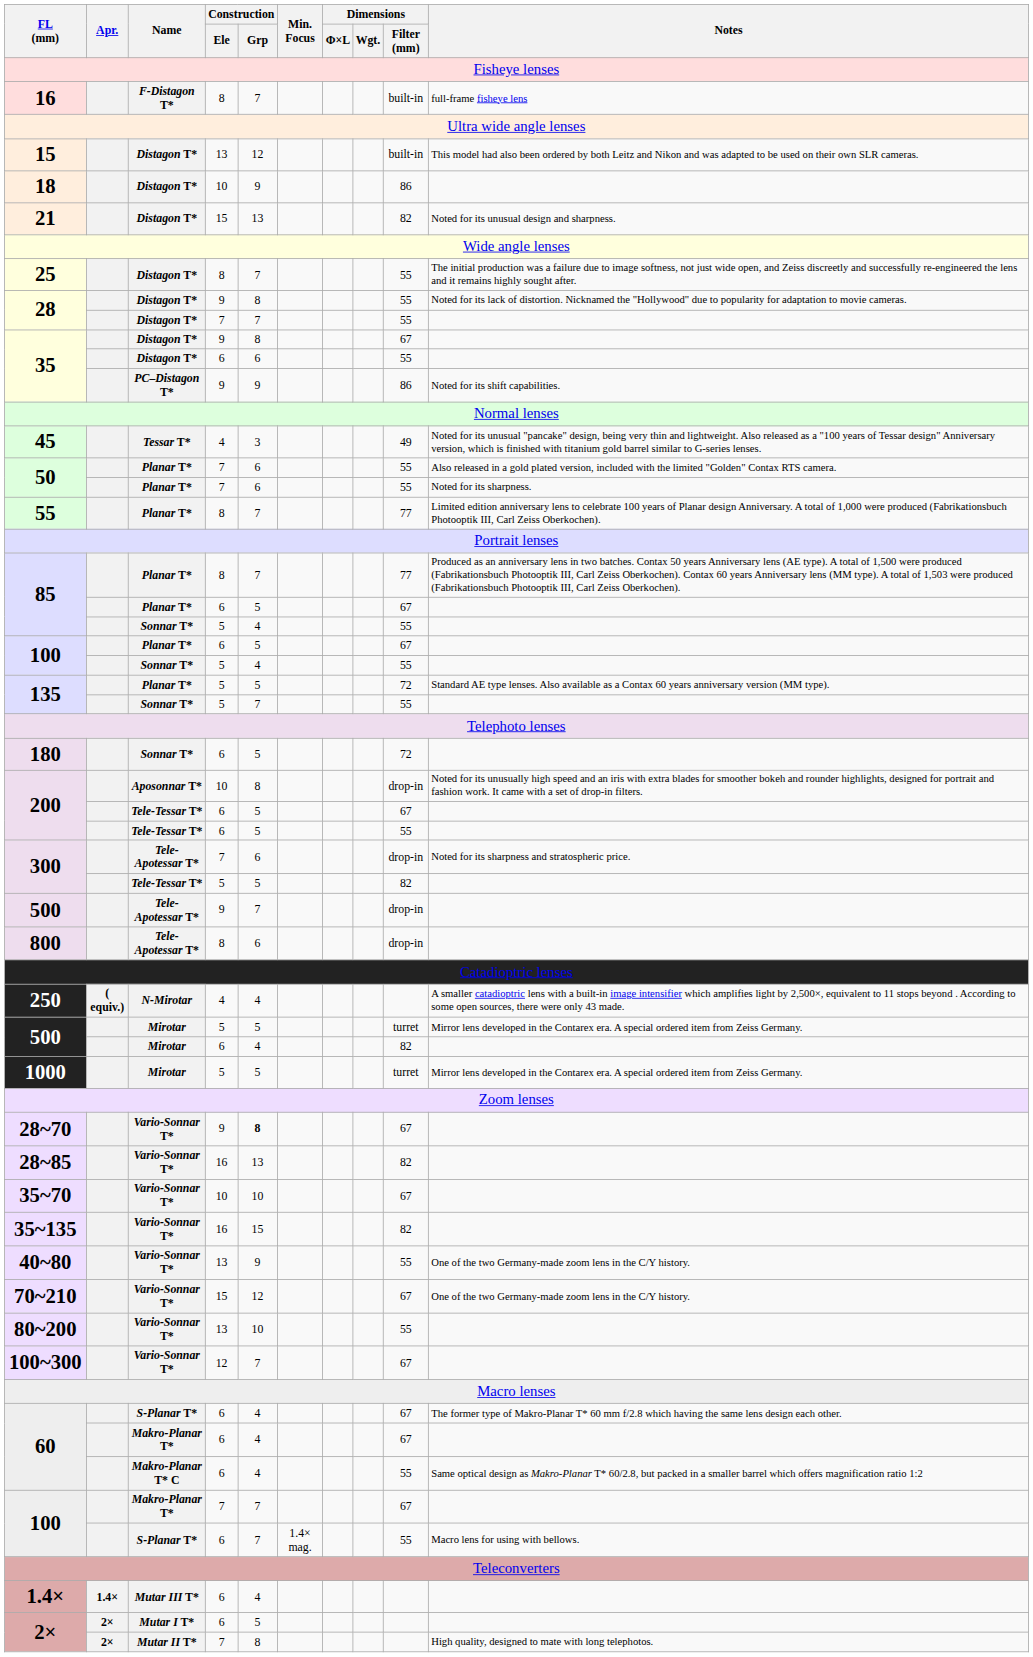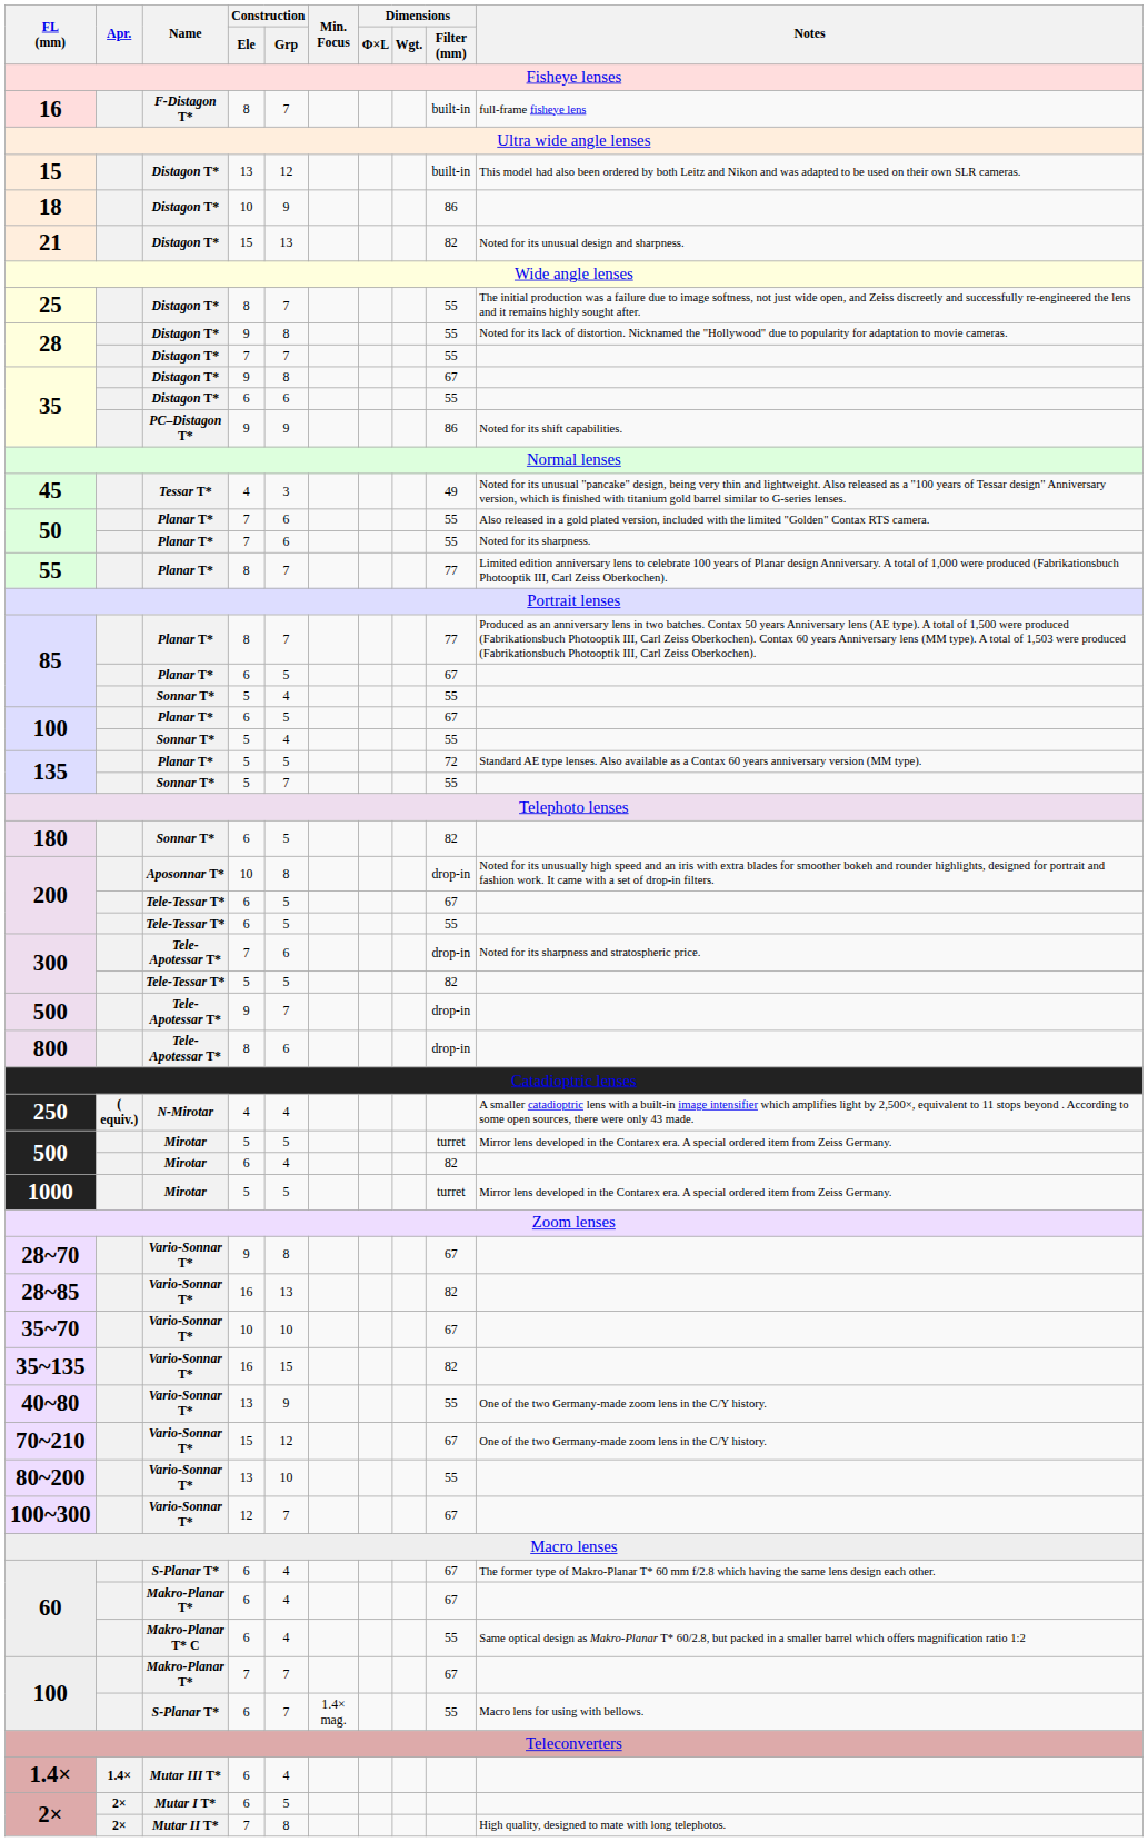 <table class="wikitable sortable" style="font-size:90%;text-align:center;">
 <tr>
 <th rowspan=2><a href='#'>FL</a><br>(mm)</th>
 <th rowspan=2><a href='#'>Apr.</a></th>
 <th rowspan=2>Name</th>
 <th colspan=2>Construction</th>
 <th rowspan=2>Min. Focus</th>
 <th colspan=3>Dimensions</th>
 <th rowspan=2 class="unsortable">Notes</th>
 </tr>
 <tr>
 <th>Ele</th>
 <th>Grp</th>
 <th>Φ×L</th>
 <th>Wgt.</th>
 <th>Filter (mm)</th>
 </tr>
 <tr>
 <td colspan=10 style="font-size:125%;background:#fdd;" data-sort-value="zzza"><a href='#'>Fisheye lenses</a></td>
 </tr>
 <tr>
 <th style="background:#fdd;font-size:175%;">16</th>
 <th></th>
 <th><em>F-Distagon</em> T*</th>
 <td>8</td>
 <td>7</td>
 <td></td>
 <td></td>
 <td></td>
 <td>built-in</td>
 <td style="font-size:90%;text-align:left">full-frame <a href='#'>fisheye lens</a></td>
 </tr>
 <tr>
 <td colspan=10 style="font-size:125%;background:#fed;" data-sort-value="zzzb"><a href='#'>Ultra wide angle lenses</a></td>
 </tr>
 <tr>
 <th style="background:#fed;font-size:175%;">15</th>
 <th></th>
 <th><em>Distagon</em> T*</th>
 <td>13</td>
 <td>12</td>
 <td></td>
 <td></td>
 <td></td>
 <td>built-in</td>
 <td style="font-size:90%;text-align:left"> This model had also been ordered by both Leitz and Nikon and was adapted to be used on their own SLR cameras.</td>
 </tr>
 <tr>
 <th style="background:#fed;font-size:175%;">18</th>
 <th></th>
 <th><em>Distagon</em> T*</th>
 <td>10</td>
 <td>9</td>
 <td></td>
 <td></td>
 <td></td>
 <td>86</td>
 <td style="font-size:90%;text-align:left"></td>
 </tr>
 <tr>
 <th style="background:#fed;font-size:175%;">21</th>
 <th></th>
 <th><em>Distagon</em> T*</th>
 <td>15</td>
 <td>13</td>
 <td></td>
 <td></td>
 <td></td>
 <td>82</td>
 <td style="font-size:90%;text-align:left"> Noted for its unusual design and sharpness.</td>
 </tr>
 <tr>
 <td colspan=10 style="font-size:125%;background:#ffd;" data-sort-value="zzzc"><a href='#'>Wide angle lenses</a></td>
 </tr>
 <tr>
 <th style="background:#ffd;font-size:175%;">25</th>
 <th></th>
 <th><em>Distagon</em> T*</th>
 <td>8</td>
 <td>7</td>
 <td></td>
 <td></td>
 <td></td>
 <td>55</td>
 <td style="font-size:90%;text-align:left"> The initial production was a failure due to image softness, not just wide open, and Zeiss discreetly and successfully re-engineered the lens and it remains highly sought after.</td>
 </tr>
 <tr>
 <th style="background:#ffd;font-size:175%;" rowspan=2>28</th>
 <th></th>
 <th><em>Distagon</em> T*</th>
 <td>9</td>
 <td>8</td>
 <td></td>
 <td></td>
 <td></td>
 <td>55</td>
 <td style="font-size:90%;text-align:left"> Noted for its lack of distortion. Nicknamed the "Hollywood" due to popularity for adaptation to movie cameras.</td>
 </tr>
 <tr>
 <th></th>
 <th><em>Distagon</em> T*</th>
 <td>7</td>
 <td>7</td>
 <td></td>
 <td></td>
 <td></td>
 <td>55</td>
 <td style="font-size:90%;text-align:left"></td>
 </tr>
 <tr>
 <th style="background:#ffd;font-size:175%;" rowspan=3>35</th>
 <th></th>
 <th><em>Distagon</em> T*</th>
 <td>9</td>
 <td>8</td>
 <td></td>
 <td></td>
 <td></td>
 <td>67</td>
 <td style="font-size:90%;text-align:left"></td>
 </tr>
 <tr>
 <th></th>
 <th><em>Distagon</em> T*</th>
 <td>6</td>
 <td>6</td>
 <td></td>
 <td></td>
 <td></td>
 <td>55</td>
 <td style="font-size:90%;text-align:left"></td>
 </tr>
 <tr>
 <th></th>
 <th><em>PC–Distagon</em> T*</th>
 <td>9</td>
 <td>9</td>
 <td></td>
 <td></td>
 <td></td>
 <td>86</td>
 <td style="font-size:90%;text-align:left"> Noted for its shift capabilities.</td>
 </tr>
 <tr>
 <td colspan=10 style="font-size:125%;background:#dfd;" data-sort-value="zzzd"><a href='#'>Normal lenses</a></td>
 </tr>
 <tr>
 <th style="background:#dfd;font-size:175%;">45</th>
 <th></th>
 <th><em>Tessar</em> T*</th>
 <td>4</td>
 <td>3</td>
 <td></td>
 <td></td>
 <td></td>
 <td>49</td>
 <td style="font-size:90%;text-align:left"> Noted for its unusual "pancake" design, being very thin and lightweight. Also released as a "100 years of Tessar design" Anniversary version, which is finished with titanium gold barrel similar to G-series lenses.</td>
 </tr>
 <tr>
 <th style="background:#dfd;font-size:175%;" rowspan=2>50</th>
 <th></th>
 <th><em>Planar</em> T*</th>
 <td>7</td>
 <td>6</td>
 <td></td>
 <td></td>
 <td></td>
 <td>55</td>
 <td style="font-size:90%;text-align:left"> Also released in a gold plated version, included with the limited "Golden" Contax RTS camera.</td>
 </tr>
 <tr>
 <th></th>
 <th><em>Planar</em> T*</th>
 <td>7</td>
 <td>6</td>
 <td></td>
 <td></td>
 <td></td>
 <td>55</td>
 <td style="font-size:90%;text-align:left"> Noted for its sharpness.</td>
 </tr>
 <tr>
 <th style="background:#dfd;font-size:175%;">55</th>
 <th></th>
 <th><em>Planar</em> T*</th>
 <td>8</td>
 <td>7</td>
 <td></td>
 <td></td>
 <td></td>
 <td>77</td>
 <td style="font-size:90%;text-align:left">Limited edition anniversary lens to celebrate 100 years of Planar design Anniversary. A total of 1,000 were produced (Fabrikationsbuch Photooptik III, Carl Zeiss Oberkochen).</td>
 </tr>
 <tr>
 <td colspan=10 style="font-size:125%;background:#ddf;" data-sort-value="zzze"><a href='#'>Portrait lenses</a></td>
 </tr>
 <tr>
 <th style="background:#ddf;font-size:175%;" rowspan=3>85</th>
 <th></th>
 <th><em>Planar</em> T*</th>
 <td>8</td>
 <td>7</td>
 <td></td>
 <td></td>
 <td></td>
 <td>77</td>
 <td style="font-size:90%;text-align:left"> Produced as an anniversary lens in two batches. Contax 50 years Anniversary lens (AE type). A total of 1,500 were produced (Fabrikationsbuch Photooptik III, Carl Zeiss Oberkochen). Contax 60 years Anniversary lens (MM type). A total of 1,503 were produced (Fabrikationsbuch Photooptik III, Carl Zeiss Oberkochen).</td>
 </tr>
 <tr>
 <th></th>
 <th><em>Planar</em> T*</th>
 <td>6</td>
 <td>5</td>
 <td></td>
 <td></td>
 <td></td>
 <td>67</td>
 <td style="font-size:90%;text-align:left"></td>
 </tr>
 <tr>
 <th></th>
 <th><em>Sonnar</em> T*</th>
 <td>5</td>
 <td>4</td>
 <td></td>
 <td></td>
 <td></td>
 <td>55</td>
 <td style="font-size:90%;text-align:left"></td>
 </tr>
 <tr>
 <th style="background:#ddf;font-size:175%;" rowspan=2>100</th>
 <th></th>
 <th><em>Planar</em> T*</th>
 <td>6</td>
 <td>5</td>
 <td></td>
 <td></td>
 <td></td>
 <td>67</td>
 <td style="font-size:90%;text-align:left"></td>
 </tr>
 <tr>
 <th></th>
 <th><em>Sonnar</em> T*</th>
 <td>5</td>
 <td>4</td>
 <td></td>
 <td></td>
 <td></td>
 <td>55</td>
 <td style="font-size:90%;text-align:left"></td>
 </tr>
 <tr>
 <th style="background:#ddf;font-size:175%;" rowspan=2>135</th>
 <th></th>
 <th><em>Planar</em> T*</th>
 <td>5</td>
 <td>5</td>
 <td></td>
 <td></td>
 <td></td>
 <td>72</td>
 <td style="font-size:90%;text-align:left"> Standard AE type lenses. Also available as a Contax 60 years anniversary version (MM type).</td>
 </tr>
 <tr>
 <th></th>
 <th><em>Sonnar</em> T*</th>
 <td>5</td>
 <td>7</td>
 <td></td>
 <td></td>
 <td></td>
 <td>55</td>
 <td style="font-size:90%;text-align:left"></td>
 </tr>
 <tr>
 <td colspan=10 style="font-size:125%;background:#ede;" data-sort-value="zzzf"><a href='#'>Telephoto lenses</a></td>
 </tr>
 <tr>
 <th style="background:#ede;font-size:175%;">180</th>
 <th></th>
 <th><em>Sonnar</em> T*</th>
 <td>6</td>
 <td>5</td>
 <td></td>
 <td></td>
 <td></td>
-<td>72</td>
+<td>82</td>
 <td style="font-size:90%;text-align:left"></td>
 </tr>
 <tr>
 <th style="background:#ede;font-size:175%;" rowspan=3>200</th>
 <th></th>
 <th><em>Aposonnar</em> T*</th>
 <td>10</td>
 <td>8</td>
 <td></td>
 <td></td>
 <td></td>
 <td>drop-in</td>
 <td style="font-size:90%;text-align:left"> Noted for its unusually high speed and an iris with extra blades for smoother bokeh and rounder highlights, designed for portrait and fashion work. It came with a set of drop-in filters.</td>
 </tr>
 <tr>
 <th></th>
 <th><em>Tele-Tessar</em> T*</th>
 <td>6</td>
 <td>5</td>
 <td></td>
 <td></td>
 <td></td>
 <td>67</td>
 <td style="font-size:90%;text-align:left"></td>
 </tr>
 <tr>
 <th></th>
 <th><em>Tele-Tessar</em> T*</th>
 <td>6</td>
 <td>5</td>
 <td></td>
 <td></td>
 <td></td>
 <td>55</td>
 <td style="font-size:90%;text-align:left"></td>
 </tr>
 <tr>
 <th style="background:#ede;font-size:175%;" rowspan=2>300</th>
 <th></th>
 <th><em>Tele-Apotessar</em> T*</th>
 <td>7</td>
 <td>6</td>
 <td></td>
 <td></td>
 <td></td>
 <td>drop-in</td>
 <td style="font-size:90%;text-align:left"> Noted for its sharpness and stratospheric price.</td>
 </tr>
 <tr>
 <th></th>
 <th><em>Tele-Tessar</em> T*</th>
 <td>5</td>
 <td>5</td>
 <td></td>
 <td></td>
 <td></td>
 <td>82</td>
 <td style="font-size:90%;text-align:left"></td>
 </tr>
 <tr>
 <th style="background:#ede;font-size:175%;">500</th>
 <th></th>
 <th><em>Tele-Apotessar</em> T*</th>
 <td>9</td>
 <td>7</td>
 <td></td>
 <td></td>
 <td></td>
 <td>drop-in</td>
 <td style="font-size:90%;text-align:left"></td>
 </tr>
 <tr>
 <th style="background:#ede;font-size:175%;">800</th>
 <th></th>
 <th><em>Tele-Apotessar</em> T*</th>
 <td>8</td>
 <td>6</td>
 <td></td>
 <td></td>
 <td></td>
 <td>drop-in</td>
 <td style="font-size:90%;text-align:left"></td>
 </tr>
 <tr>
 <td colspan=10 style="font-size:125%;background:#222;color:#fff;" data-sort-value="zzzh"><a href='#'>Catadioptric lenses</a></td>
 </tr>
 <tr>
 <th style="background:#222;color:#fff;font-size:175%;">250</th>
 <th> ( equiv.)</th>
 <th><em>N-Mirotar</em></th>
 <td>4</td>
 <td>4</td>
 <td></td>
 <td></td>
 <td></td>
 <td></td>
 <td style="font-size:90%;text-align:left">A smaller <a href='#'>catadioptric</a> lens with a built-in <a href='#'>image intensifier</a> which amplifies light by 2,500×, equivalent to 11 stops beyond . According to some open sources, there were only 43 made.</td>
 </tr>
 <tr>
 <th style="background:#222;color:#fff;font-size:175%;" rowspan=2>500</th>
 <th></th>
 <th><em>Mirotar</em></th>
 <td>5</td>
 <td>5</td>
 <td></td>
 <td></td>
 <td></td>
 <td>turret</td>
 <td style="font-size:90%;text-align:left"> Mirror lens developed in the Contarex era. A special ordered item from Zeiss Germany.</td>
 </tr>
 <tr>
 <th></th>
 <th><em>Mirotar</em></th>
 <td>6</td>
 <td>4</td>
 <td></td>
 <td></td>
 <td></td>
 <td>82</td>
 <td style="font-size:90%;text-align:left"></td>
 </tr>
 <tr>
 <th style="background:#222;color:#fff;font-size:175%;">1000</th>
 <th></th>
 <th><em>Mirotar</em></th>
 <td>5</td>
 <td>5</td>
 <td></td>
 <td></td>
 <td></td>
 <td>turret</td>
 <td style="font-size:90%;text-align:left"> Mirror lens developed in the Contarex era. A special ordered item from Zeiss Germany.</td>
 </tr>
 <tr>
 <td colspan=10 style="font-size:125%;background:#edf;" data-sort-value="zzzg"><a href='#'>Zoom lenses</a></td>
 </tr>
 <tr>
 <th style="background:#edf;font-size:175%;">28~70</th>
 <th></th>
 <th><em>Vario-Sonnar</em> T*</th>
 <td>9</td>
-<td><strong>8</strong></td>
+<td>8</td>
 <td></td>
 <td></td>
 <td></td>
 <td>67</td>
 <td style="font-size:90%;text-align:left"></td>
 </tr>
 <tr>
 <th style="background:#edf;font-size:175%;">28~85</th>
 <th></th>
 <th><em>Vario-Sonnar</em> T*</th>
 <td>16</td>
 <td>13</td>
 <td></td>
 <td></td>
 <td></td>
 <td>82</td>
 <td style="font-size:90%;text-align:left"></td>
 </tr>
 <tr>
 <th style="background:#edf;font-size:175%;">35~70</th>
 <th></th>
 <th><em>Vario-Sonnar</em> T*</th>
 <td>10</td>
 <td>10</td>
 <td></td>
 <td></td>
 <td></td>
 <td>67</td>
 <td style="font-size:90%;text-align:left"></td>
 </tr>
 <tr>
 <th style="background:#edf;font-size:175%;">35~135</th>
 <th></th>
 <th><em>Vario-Sonnar</em> T*</th>
 <td>16</td>
 <td>15</td>
 <td></td>
 <td></td>
 <td></td>
 <td>82</td>
 <td style="font-size:90%;text-align:left"></td>
 </tr>
 <tr>
 <th style="background:#edf;font-size:175%;">40~80</th>
 <th></th>
 <th><em>Vario-Sonnar</em> T*</th>
 <td>13</td>
 <td>9</td>
 <td></td>
 <td></td>
 <td></td>
 <td>55</td>
 <td style="font-size:90%;text-align:left"> One of the two Germany-made zoom lens in the C/Y history.</td>
 </tr>
 <tr>
 <th style="background:#edf;font-size:175%;">70~210</th>
 <th></th>
 <th><em>Vario-Sonnar</em> T*</th>
 <td>15</td>
 <td>12</td>
 <td></td>
 <td></td>
 <td></td>
 <td>67</td>
 <td style="font-size:90%;text-align:left"> One of the two Germany-made zoom lens in the C/Y history.</td>
 </tr>
 <tr>
 <th style="background:#edf;font-size:175%;">80~200</th>
 <th></th>
 <th><em>Vario-Sonnar</em> T*</th>
 <td>13</td>
 <td>10</td>
 <td></td>
 <td></td>
 <td></td>
 <td>55</td>
 <td style="font-size:90%;text-align:left"></td>
 </tr>
 <tr>
 <th style="background:#edf;font-size:175%;">100~300</th>
 <th></th>
 <th><em>Vario-Sonnar</em> T*</th>
 <td>12</td>
 <td>7</td>
 <td></td>
 <td></td>
 <td></td>
 <td>67</td>
 <td style="font-size:90%;text-align:left"></td>
 </tr>
 <tr>
 <td colspan=10 style="font-size:125%;background:#eee;" data-sort-value="zzzh"><a href='#'>Macro lenses</a></td>
 </tr>
 <tr>
 <th style="background:#eee;font-size:175%;" rowspan=3>60</th>
 <th></th>
 <th><em>S-Planar</em> T*</th>
 <td>6</td>
 <td>4</td>
 <td></td>
 <td></td>
 <td></td>
 <td>67</td>
 <td style="font-size:90%;text-align:left">The former type of Makro-Planar T* 60 mm f/2.8 which having the same lens design each other.</td>
 </tr>
 <tr>
 <th></th>
 <th><em>Makro-Planar</em> T*</th>
 <td>6</td>
 <td>4</td>
 <td></td>
 <td></td>
 <td></td>
 <td>67</td>
 <td style="font-size:90%;text-align:left"></td>
 </tr>
 <tr>
 <th></th>
 <th><em>Makro-Planar</em> T* C</th>
 <td>6</td>
 <td>4</td>
 <td></td>
 <td></td>
 <td></td>
 <td>55</td>
 <td style="font-size:90%;text-align:left"> Same optical design as <em>Makro-Planar</em> T* 60/2.8, but packed in a smaller barrel which offers magnification ratio 1:2</td>
 </tr>
 <tr>
 <th style="background:#eee;font-size:175%;" rowspan=2>100</th>
 <th></th>
 <th><em>Makro-Planar</em> T*</th>
 <td>7</td>
 <td>7</td>
 <td></td>
 <td></td>
 <td></td>
 <td>67</td>
 <td style="font-size:90%;text-align:left"></td>
 </tr>
 <tr>
 <th></th>
 <th><em>S-Planar</em> T*</th>
 <td>6</td>
 <td>7</td>
 <td>1.4× mag.</td>
 <td></td>
 <td></td>
 <td>55</td>
 <td style="font-size:90%;text-align:left"> Macro lens for using with bellows.</td>
 </tr>
 <tr>
 <td colspan=10 style="font-size:125%;background:#daa;" data-sort-value="zzzi"><a href='#'>Teleconverters</a></td>
 </tr>
 <tr>
 <th style="background:#daa;font-size:175%;">1.4×</th>
 <th>1.4×</th>
 <th><em>Mutar III</em> T*</th>
 <td>6</td>
 <td>4</td>
 <td></td>
 <td></td>
 <td></td>
 <td></td>
 <td style="font-size:90%;text-align:left"></td>
 </tr>
 <tr>
 <th style="background:#daa;font-size:175%;" rowspan=2>2×</th>
 <th>2×</th>
 <th><em>Mutar I</em> T*</th>
 <td>6</td>
 <td>5</td>
 <td></td>
 <td></td>
 <td></td>
 <td></td>
 <td style="font-size:90%;text-align:left"></td>
 </tr>
 <tr>
 <th>2×</th>
 <th><em>Mutar II</em> T*</th>
 <td>7</td>
 <td>8</td>
 <td></td>
 <td></td>
 <td></td>
 <td></td>
 <td style="font-size:90%;text-align:left"> High quality, designed to mate with long telephotos.</td>
 </tr>
 </table>
